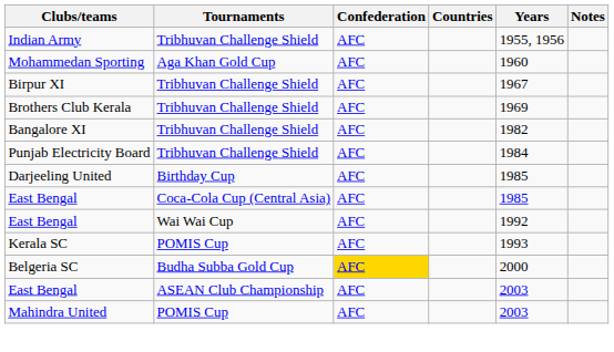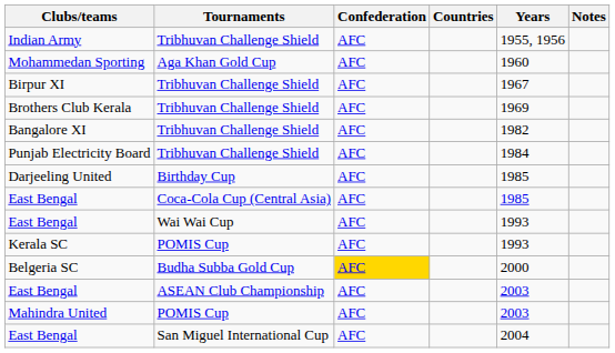 <table class="wikitable plainrowheaders sortable" style="text-align:center">
 <tr>
 <th>Clubs/teams</th>
 <th>Tournaments</th>
 <th>Confederation</th>
 <th>Countries</th>
 <th>Years</th>
 <th>Notes</th>
 </tr>
 <tr>
 <td scope=row style=text-align:left><a href='#'>Indian Army</a></td>
 <td align=left><a href='#'>Tribhuvan Challenge Shield</a></td>
 <td align=left><a href='#'>AFC</a></td>
 <td align=left></td>
 <td align=left>1955, 1956</td>
 <td align=left></td>
 </tr>
 <tr>
 <td scope=row style=text-align:left><a href='#'>Mohammedan Sporting</a></td>
 <td align=left><a href='#'>Aga Khan Gold Cup</a></td>
 <td align=left><a href='#'>AFC</a></td>
 <td align=left></td>
 <td align=left>1960</td>
 <td align=left></td>
 </tr>
 <tr>
 <td scope=row style=text-align:left>Birpur XI</td>
 <td align=left><a href='#'>Tribhuvan Challenge Shield</a></td>
 <td align=left><a href='#'>AFC</a></td>
 <td align=left></td>
 <td align=left>1967</td>
 <td align=left></td>
 </tr>
 <tr>
 <td scope=row style=text-align:left>Brothers Club Kerala</td>
 <td align=left><a href='#'>Tribhuvan Challenge Shield</a></td>
 <td align=left><a href='#'>AFC</a></td>
 <td align=left></td>
 <td align=left>1969</td>
 <td align=left></td>
 </tr>
 <tr>
 <td scope=row style=text-align:left>Bangalore XI</td>
 <td align=left><a href='#'>Tribhuvan Challenge Shield</a></td>
 <td align=left><a href='#'>AFC</a></td>
 <td align=left></td>
 <td align=left>1982</td>
 <td align=left></td>
 </tr>
 <tr>
 <td scope=row style=text-align:left>Punjab Electricity Board</td>
 <td align=left><a href='#'>Tribhuvan Challenge Shield</a></td>
 <td align=left><a href='#'>AFC</a></td>
 <td align=left></td>
 <td align=left>1984</td>
 <td align=left></td>
 </tr>
 <tr>
 <td scope=row style=text-align:left>Darjeeling United</td>
 <td align=left><a href='#'>Birthday Cup</a></td>
 <td align=left><a href='#'>AFC</a></td>
 <td align=left></td>
 <td align=left>1985</td>
 <td align=left></td>
 </tr>
 <tr>
 <td scope=row style=text-align:left><a href='#'>East Bengal</a></td>
 <td align=left><a href='#'>Coca-Cola Cup (Central Asia)</a></td>
 <td align=left><a href='#'>AFC</a></td>
 <td align=left></td>
 <td align=left><a href='#'>1985</a></td>
 <td align=left></td>
 </tr>
 <tr>
 <td scope=row style=text-align:left><a href='#'>East Bengal</a></td>
 <td align=left>Wai Wai Cup</td>
 <td align=left><a href='#'>AFC</a></td>
 <td align=left></td>
-<td align=left>1992</td>
+<td align=left>1993</td>
 <td align=left></td>
 </tr>
 <tr>
 <td scope=row style=text-align:left>Kerala SC</td>
 <td align=left><a href='#'>POMIS Cup</a></td>
 <td align=left><a href='#'>AFC</a></td>
 <td align=left></td>
 <td align=left>1993</td>
 <td align=left></td>
 </tr>
 <tr>
 <td scope=row style=text-align:left>Belgeria SC</td>
 <td align=left><a href='#'>Budha Subba Gold Cup</a></td>
 <td align=left style="background: gold;"><a href='#'>AFC</a></td>
 <td align=left></td>
 <td align=left>2000</td>
 <td align=left></td>
 </tr>
 <tr>
 <td scope=row style=text-align:left><a href='#'>East Bengal</a></td>
 <td align=left><a href='#'>ASEAN Club Championship</a></td>
 <td align=left><a href='#'>AFC</a></td>
 <td align=left></td>
 <td align=left><a href='#'>2003</a></td>
 <td align=left></td>
 </tr>
 <tr>
 <td scope=row style=text-align:left><a href='#'>Mahindra United</a></td>
 <td align=left><a href='#'>POMIS Cup</a></td>
 <td align=left><a href='#'>AFC</a></td>
 <td align=left></td>
 <td align=left><a href='#'>2003</a></td>
 <td align=left></td>
 </tr>
+<tr>
+<td scope=row style=text-align:left><a href='#'>East Bengal</a></td>
+<td align=left>San Miguel International Cup</td>
+<td align=left><a href='#'>AFC</a></td>
+<td align=left></td>
+<td align=left>2004</td>
+<td align=left></td>
+</tr>
 </table>
